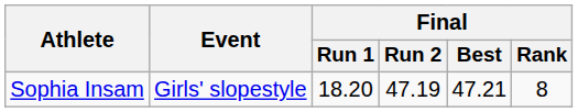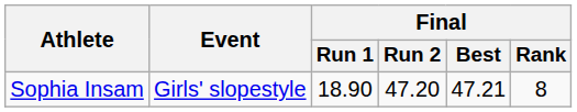 <table class="wikitable" style="font-size:90%">
 <tr>
 <th rowspan=2>Athlete</th>
 <th rowspan=2>Event</th>
 <th colspan=5>Final</th>
 </tr>
 <tr style="font-size:95%">
 <th>Run 1</th>
 <th>Run 2</th>
 <th>Best</th>
 <th>Rank</th>
 </tr>
 <tr align=center>
 <td align=left><a href='#'>Sophia Insam</a></td>
 <td align=left><a href='#'>Girls' slopestyle</a></td>
-<td>18.20</td>
-<td>47.19</td>
+<td>18.90</td>
+<td>47.20</td>
 <td>47.21</td>
 <td>8</td>
 </tr>
 </table>
